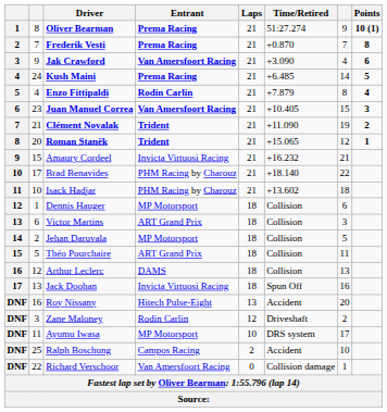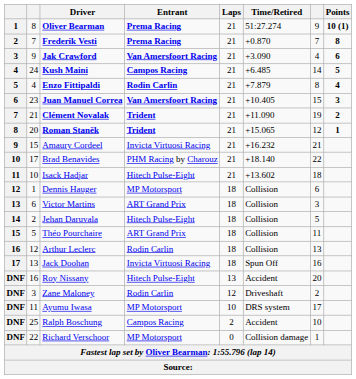 <table class="wikitable" style="font-size:85%">
 <tr>
 <th scope="col"></th>
 <th scope="col"></th>
 <th scope="col">Driver</th>
 <th scope="col">Entrant</th>
 <th scope="col">Laps</th>
 <th scope="col">Time/Retired</th>
 <th scope="col"></th>
 <th scope="col">Points</th>
 </tr>
 <tr>
 <th>1</th>
 <td align="center">8</td>
 <td> <strong><a href='#'>Oliver Bearman</a></strong></td>
 <td><strong><a href='#'>Prema Racing</a></strong></td>
 <td align="center">21</td>
 <td>51:27.274</td>
 <td align="center">9</td>
 <td align="center"><strong>10 (1)</strong></td>
 </tr>
 <tr>
 <th>2</th>
 <td align="center">7</td>
 <td> <strong><a href='#'>Frederik Vesti</a></strong></td>
 <td><strong><a href='#'>Prema Racing</a></strong></td>
 <td align="center">21</td>
 <td>+0.870</td>
 <td align="center">7</td>
 <td align="center"><strong>8</strong></td>
 </tr>
 <tr>
 <th>3</th>
 <td align="center">9</td>
 <td> <strong><a href='#'>Jak Crawford</a></strong></td>
 <td><strong><a href='#'>Van Amersfoort Racing</a></strong></td>
 <td align="center">21</td>
 <td>+3.090</td>
 <td align="center">4</td>
 <td align="center"><strong>6</strong></td>
 </tr>
 <tr>
 <th>4</th>
 <td align="center">24</td>
 <td> <strong><a href='#'>Kush Maini</a></strong></td>
-<td><strong><a href='#'>Prema Racing</a></strong></td>
+<td><strong><a href='#'>Campos Racing</a></strong></td>
 <td align="center">21</td>
 <td>+6.485</td>
 <td align="center">14</td>
 <td align="center"><strong>5</strong></td>
 </tr>
 <tr>
 <th>5</th>
 <td align="center">4</td>
 <td> <strong><a href='#'>Enzo Fittipaldi</a></strong></td>
 <td><strong><a href='#'>Rodin Carlin</a></strong></td>
 <td align="center">21</td>
 <td>+7.879</td>
 <td align="center">8</td>
 <td align="center"><strong>4</strong></td>
 </tr>
 <tr>
 <th>6</th>
 <td align="center">23</td>
 <td> <strong><a href='#'>Juan Manuel Correa</a></strong></td>
 <td><strong><a href='#'>Van Amersfoort Racing</a></strong></td>
 <td align="center">21</td>
 <td>+10.405</td>
 <td align="center">15</td>
 <td align="center"><strong>3</strong></td>
 </tr>
 <tr>
 <th>7</th>
 <td align="center">21</td>
 <td> <strong><a href='#'>Clément Novalak</a></strong></td>
 <td><strong><a href='#'>Trident</a></strong></td>
 <td align="center">21</td>
 <td>+11.090</td>
 <td align="center">19</td>
 <td align="center"><strong>2</strong></td>
 </tr>
 <tr>
 <th>8</th>
 <td align="center">20</td>
 <td> <strong><a href='#'>Roman Staněk</a></strong></td>
 <td><strong><a href='#'>Trident</a></strong></td>
 <td align="center">21</td>
 <td>+15.065</td>
 <td align="center">12</td>
 <td align="center"><strong>1</strong></td>
 </tr>
 <tr>
 <th>9</th>
 <td align="center">15</td>
 <td> <a href='#'>Amaury Cordeel</a></td>
 <td><a href='#'>Invicta Virtuosi Racing</a></td>
 <td align="center">21</td>
 <td>+16.232</td>
 <td align="center">21</td>
 <td align="center"></td>
 </tr>
 <tr>
 <th>10</th>
 <td align="center">17</td>
 <td> <a href='#'>Brad Benavides</a></td>
 <td><a href='#'>PHM Racing</a> by <a href='#'>Charouz</a></td>
 <td align="center">21</td>
 <td>+18.140</td>
 <td align="center">22</td>
 <td align="center"></td>
 </tr>
 <tr>
 <th>11</th>
 <td align="center">10</td>
 <td> <a href='#'>Isack Hadjar</a></td>
-<td><a href='#'>PHM Racing</a> by <a href='#'>Charouz</a></td>
+<td><a href='#'>Hitech Pulse-Eight</a></td>
 <td align="center">21</td>
 <td>+13.602</td>
 <td align="center">18</td>
 <td align="center"></td>
 </tr>
 <tr>
 <th>12</th>
 <td align="center">1</td>
 <td> <a href='#'>Dennis Hauger</a></td>
 <td><a href='#'>MP Motorsport</a></td>
 <td align="center">18</td>
 <td>Collision</td>
 <td align="center">6</td>
 <td></td>
 </tr>
 <tr>
 <th>13</th>
 <td align="center">6</td>
 <td> <a href='#'>Victor Martins</a></td>
 <td><a href='#'>ART Grand Prix</a></td>
 <td align="center">18</td>
 <td>Collision</td>
 <td align="center">3</td>
 <td></td>
 </tr>
 <tr>
 <th>14</th>
 <td align="center">2</td>
 <td> <a href='#'>Jehan Daruvala</a></td>
-<td><a href='#'>MP Motorsport</a></td>
+<td><a href='#'>Hitech Pulse-Eight</a></td>
 <td align="center">18</td>
 <td>Collision</td>
 <td align="center">5</td>
 <td></td>
 </tr>
 <tr>
 <th>15</th>
 <td align="center">5</td>
 <td> <a href='#'>Théo Pourchaire</a></td>
 <td><a href='#'>ART Grand Prix</a></td>
 <td align="center">18</td>
 <td>Collision</td>
 <td align="center">11</td>
 <td align="center"></td>
 </tr>
 <tr>
 <th>16</th>
 <td align="center">12</td>
 <td> <a href='#'>Arthur Leclerc</a></td>
-<td><a href='#'>DAMS</a></td>
+<td><a href='#'>Rodin Carlin</a></td>
 <td align="center">18</td>
 <td>Collision</td>
 <td align="center">13</td>
 <td></td>
 </tr>
 <tr>
 <th>17</th>
 <td align="center">13</td>
 <td> <a href='#'>Jack Doohan</a></td>
 <td><a href='#'>Invicta Virtuosi Racing</a></td>
 <td align="center">18</td>
 <td>Spun Off</td>
 <td align="center">16</td>
 <td></td>
 </tr>
 <tr>
 <th>DNF</th>
 <td align="center">16</td>
 <td> <a href='#'>Roy Nissany</a></td>
 <td><a href='#'>Hitech Pulse-Eight</a></td>
 <td align="center">13</td>
 <td>Accident</td>
 <td align="center">20</td>
 <td></td>
 </tr>
 <tr>
 <th>DNF</th>
 <td align="center">3</td>
 <td> <a href='#'>Zane Maloney</a></td>
 <td><a href='#'>Rodin Carlin</a></td>
 <td align="center">12</td>
 <td>Driveshaft</td>
 <td align="center">2</td>
 <td align="center"></td>
 </tr>
 <tr>
 <th>DNF</th>
 <td align="center">11</td>
 <td> <a href='#'>Ayumu Iwasa</a></td>
 <td><a href='#'>MP Motorsport</a></td>
 <td align="center">10</td>
 <td>DRS system</td>
 <td align="center">17</td>
 <td align="center"></td>
 </tr>
 <tr>
 <th>DNF</th>
 <td align="center">25</td>
 <td> <a href='#'>Ralph Boschung</a></td>
 <td><a href='#'>Campos Racing</a></td>
 <td align="center">2</td>
 <td>Accident</td>
 <td align="center">10</td>
 <td></td>
 </tr>
 <tr>
 <th>DNF</th>
 <td align="center">22</td>
 <td> <a href='#'>Richard Verschoor</a></td>
-<td><a href='#'>Van Amersfoort Racing</a></td>
+<td><a href='#'>MP Motorsport</a></td>
 <td align="center">0</td>
 <td>Collision damage</td>
 <td align="center">1</td>
 <td></td>
 </tr>
 <tr>
 <th colspan="8"><em>Fastest lap set by</em> <strong> <a href='#'>Oliver Bearman</a><strong><em>: 1:55.796 (lap 14)<em></th>
 </tr>
 <tr>
 <th colspan="8">Source:</th>
 </tr>
 </table>
